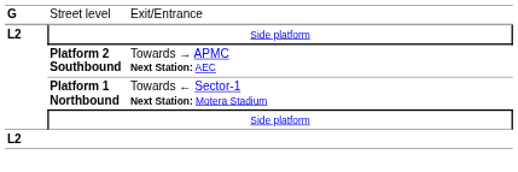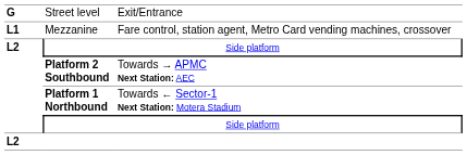 <table table border=0 cellspacing=0 cellpadding=3>
 <tr>
 <td style="border-bottom:solid 1px gray;border-top:solid 1px gray;" width=50 valign=top><strong>G</strong></td>
 <td style="border-top:solid 1px gray;border-bottom:solid 1px gray;" width=100 valign=top>Street level</td>
 <td style="border-top:solid 1px gray;border-bottom:solid 1px gray;" width=500 valign=top>Exit/Entrance</td>
+</tr>
+<tr>
+<td valign=top><strong>L1</strong></td>
+<td valign=top>Mezzanine</td>
+<td valign=top>Fare control, station agent, Metro Card vending machines, crossover<br></td>
 </tr>
 <tr>
 <td style="border-top:solid 1px gray;border-bottom:solid 1px gray;" width=50 rowspan=4 valign=top><strong>L2</strong></td>
 <td style="border-top:solid 1px gray;border-right:solid 2px black;border-left:solid 2px black;border-bottom:solid 2px black;text-align:center;" colspan=2><small><a href='#'>Side platform</a></small></td>
 </tr>
 <tr>
 <td style="border-bottom:solid 1px gray;" width=100><span><strong>Platform 2</strong><br><strong>Southbound</strong></span></td>
 <td style="border-bottom:solid 1px gray;" width=500>Towards → <a href='#'>APMC</a><br><small><strong>Next Station:</strong> <a href='#'>AEC</a></small></td>
 </tr>
 <tr>
 <td><span><strong>Platform 1</strong><br><strong>Northbound</strong></span></td>
 <td>Towards ← <a href='#'>Sector-1</a><br><small><strong>Next Station:</strong> <a href='#'>Motera Stadium</a></small></td>
 </tr>
 <tr>
 <td style="border-top:solid 2px black;border-right:solid 2px black;border-left:solid 2px black;border-bottom:solid 1px gray;" colspan=2  align=center><small><a href='#'>Side platform</a></small></td>
 </tr>
 <tr>
 <td style="border-bottom:solid 1px gray;" width=50 rowspan=2 valign=top><strong>L2</strong></td>
 <td style="border-bottom:solid 1px gray;" width=100></td>
 <td style="border-bottom:solid 1px gray;" width=500></td>
 </tr>
 <tr>
 </tr>
 </table>
